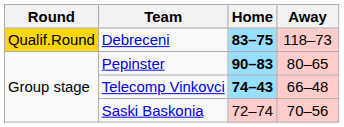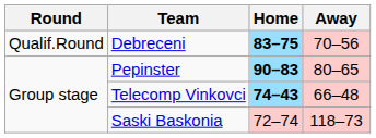 <table class="wikitable" style="text-align: left; font-size:95%">
 <tr bgcolor="#ccccff">
 <th>Round</th>
 <th>Team</th>
 <th>Home</th>
 <th>  Away  </th>
 </tr>
 <tr>
-<td style="background: gold;">Qualif.Round</td>
+<td>Qualif.Round</td>
 <td> <a href='#'>Debreceni</a></td>
 <td style="text-align:center;" bgcolor=#97DEFF><strong>83–75</strong></td>
-<td align="center" bgcolor=#FFCCCC>118–73</td>
+<td align="center" bgcolor=#FFCCCC>70–56</td>
 </tr>
 <tr>
 <td rowspan=3>Group stage</td>
 <td> <a href='#'>Pepinster</a></td>
 <td style="text-align:center;" bgcolor=#97DEFF><strong>90–83</strong></td>
 <td align="center" bgcolor=#FFCCCC>80–65</td>
 </tr>
 <tr>
 <td> <a href='#'>Telecomp Vinkovci</a></td>
 <td style="text-align:center;" bgcolor=#97DEFF><strong>74–43</strong></td>
 <td align="center" bgcolor=#FFCCCC>66–48</td>
 </tr>
 <tr>
 <td> <a href='#'>Saski Baskonia</a></td>
 <td align="center" bgcolor=#FFCCCC>72–74</td>
-<td align="center" bgcolor=#FFCCCC>70–56</td>
+<td align="center" bgcolor=#FFCCCC>118–73</td>
 </tr>
 </table>
